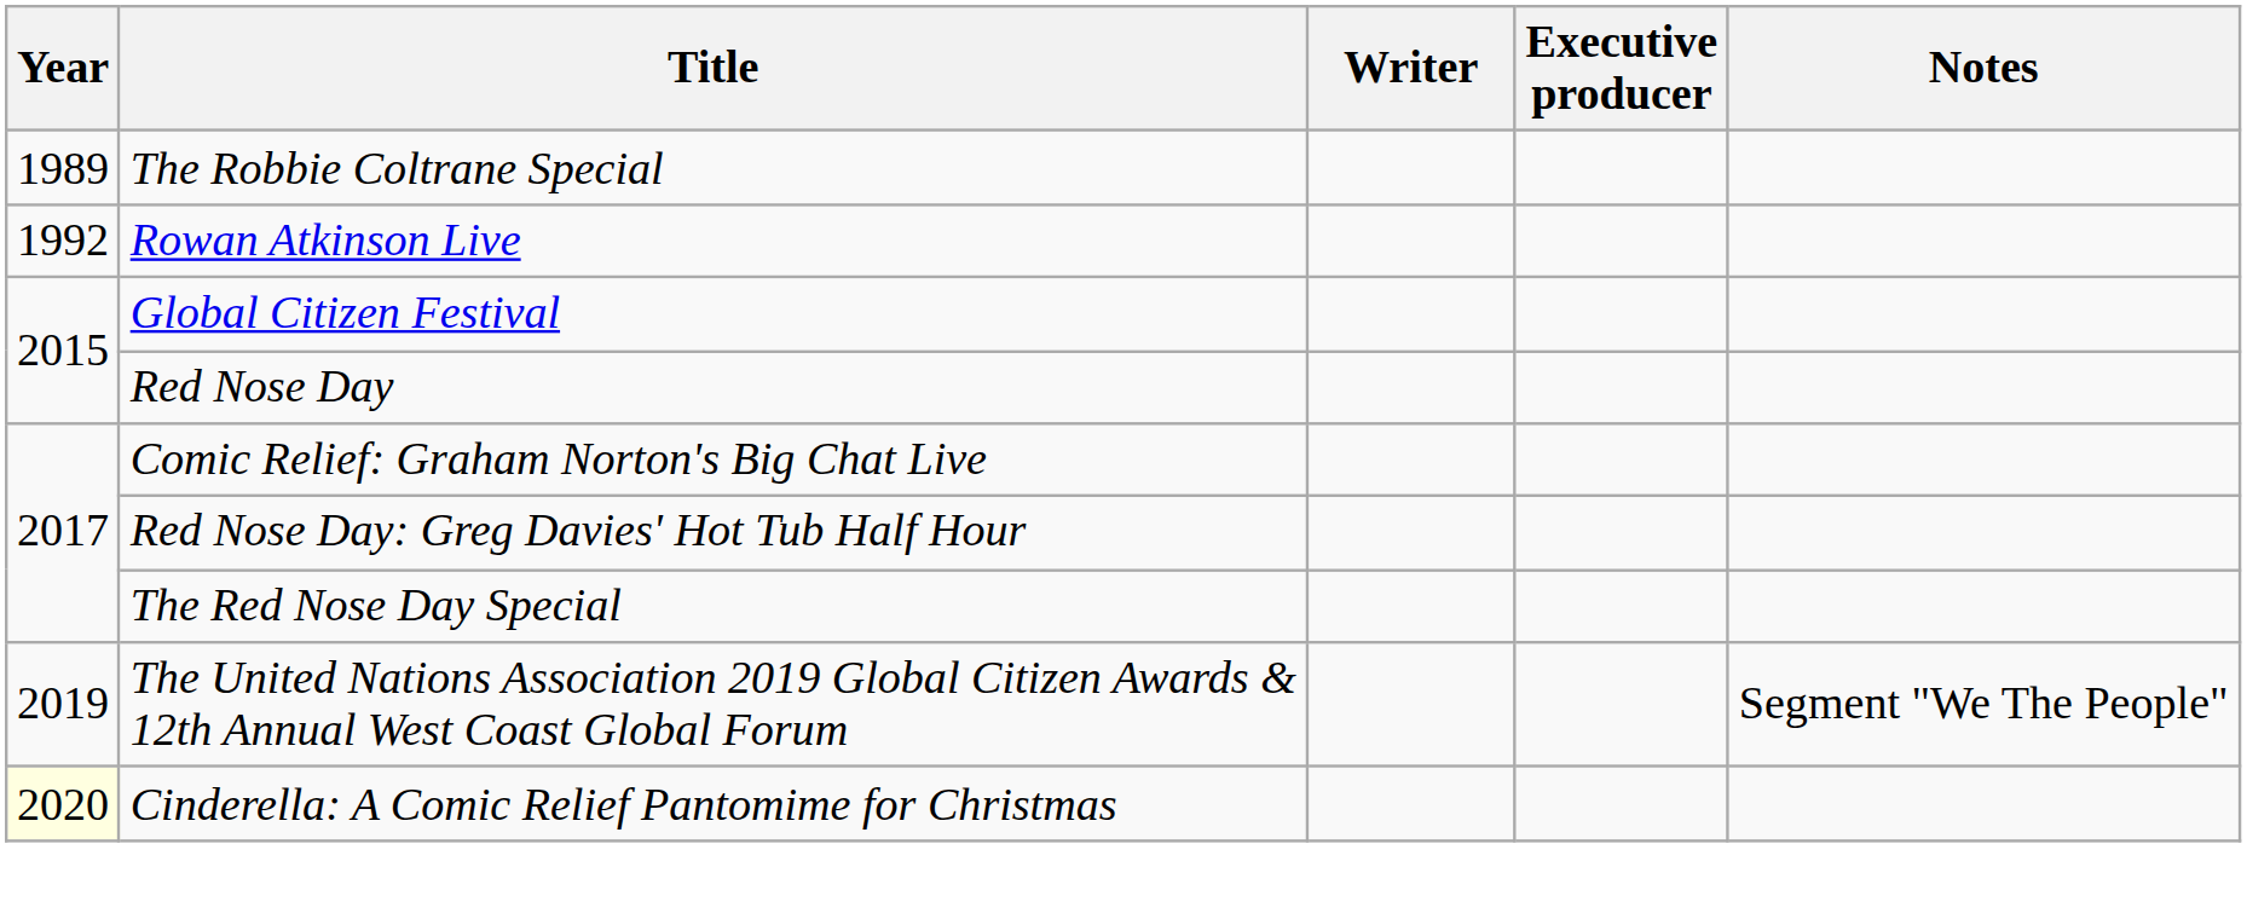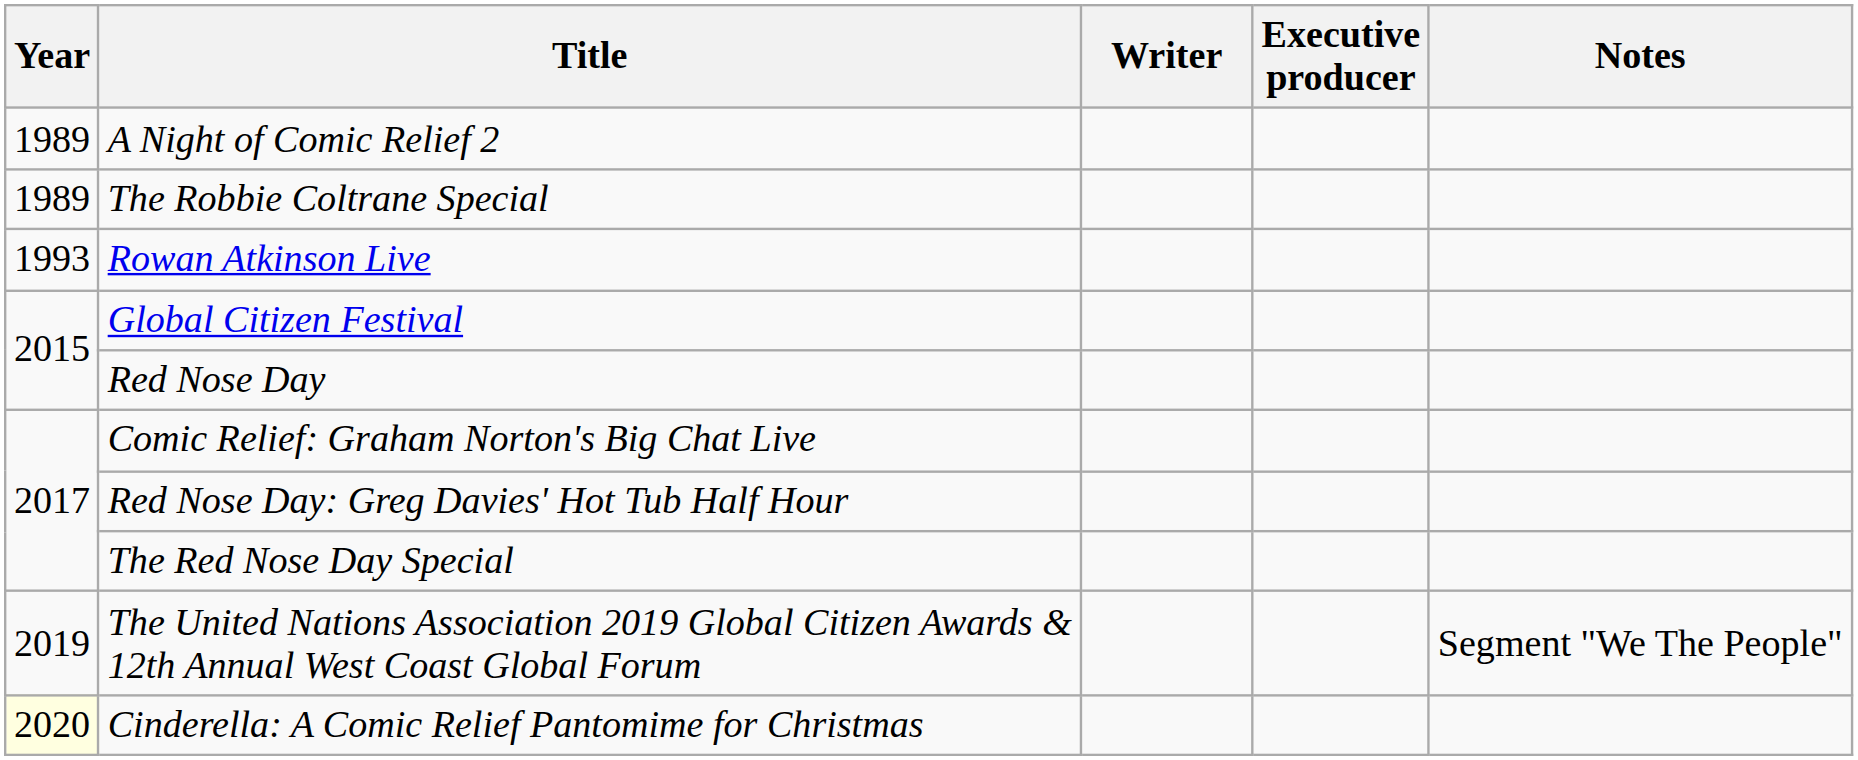 <table class="wikitable">
 <tr>
 <th>Year</th>
 <th>Title</th>
 <th width=65>Writer</th>
 <th width=65>Executive producer</th>
 <th>Notes</th>
 </tr>
 <tr>
 <td>1989</td>
+<td><em>A Night of Comic Relief 2</em></td>
+<td></td>
+<td></td>
+<td></td>
+</tr>
+<tr>
+<td>1989</td>
 <td><em>The Robbie Coltrane Special</em></td>
 <td></td>
 <td></td>
 <td></td>
 </tr>
 <tr>
-<td>1992</td>
+<td>1993</td>
 <td><em><a href='#'>Rowan Atkinson Live</a></em></td>
 <td></td>
 <td></td>
 <td></td>
 </tr>
 <tr>
 <td rowspan=2>2015</td>
 <td><em><a href='#'>Global Citizen Festival</a></em></td>
 <td></td>
 <td></td>
 <td></td>
 </tr>
 <tr>
 <td><em>Red Nose Day</em></td>
 <td></td>
 <td></td>
 <td></td>
 </tr>
 <tr>
 <td rowspan=3>2017</td>
 <td><em>Comic Relief: Graham Norton's Big Chat Live</em></td>
 <td></td>
 <td></td>
 <td></td>
 </tr>
 <tr>
 <td><em>Red Nose Day: Greg Davies' Hot Tub Half Hour</em></td>
 <td></td>
 <td></td>
 <td></td>
 </tr>
 <tr>
 <td><em>The Red Nose Day Special</em></td>
 <td></td>
 <td></td>
 <td></td>
 </tr>
 <tr>
 <td>2019</td>
 <td><em>The United Nations Association 2019 Global Citizen Awards &<br>12th Annual West Coast Global Forum</em></td>
 <td></td>
 <td></td>
 <td>Segment "We The People"</td>
 </tr>
 <tr>
 <td style="background: lightyellow;">2020</td>
 <td><em>Cinderella: A Comic Relief Pantomime for Christmas</em></td>
 <td></td>
 <td></td>
 <td></td>
 </tr>
 </table>
